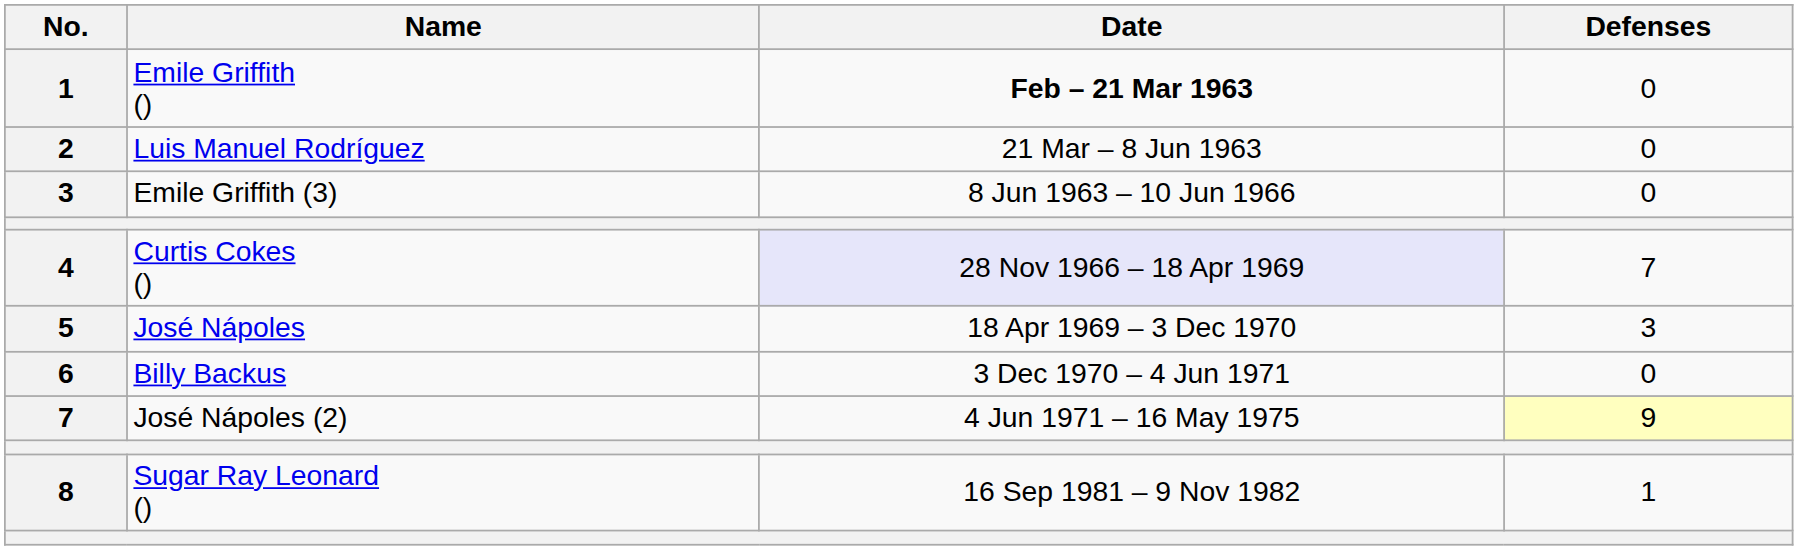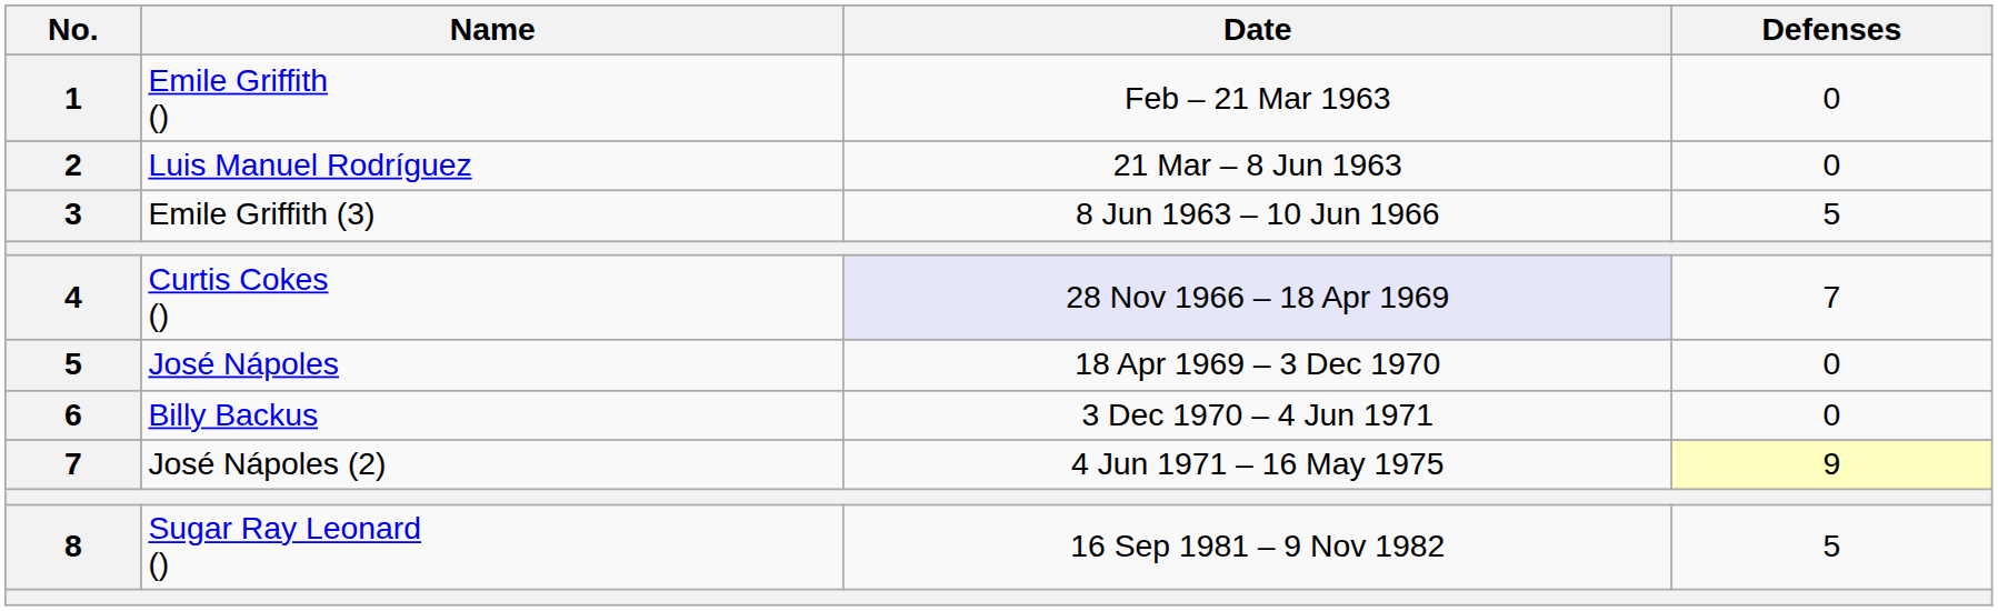 <table class="wikitable sortable" style="width:80%">
 <tr>
 <th>No.</th>
 <th>Name</th>
 <th>Date</th>
 <th>Defenses</th>
 </tr>
 <tr>
 <th>1</th>
 <td align="left"><a href='#'>Emile Griffith</a><br>()</td>
-<td align="center"><strong>Feb – 21 Mar 1963</strong></td>
+<td align="center">Feb – 21 Mar 1963</td>
 <td align="center">0</td>
 </tr>
 <tr>
 <th>2</th>
 <td align="left"><a href='#'>Luis Manuel Rodríguez</a></td>
 <td align="center">21 Mar – 8 Jun 1963</td>
 <td align="center">0</td>
 </tr>
 <tr>
 <th>3</th>
 <td align="left">Emile Griffith (3)</td>
 <td align="center">8 Jun 1963 – 10 Jun 1966</td>
-<td align="center">0</td>
+<td align="center">5</td>
 </tr>
 <tr align=center>
 <th colspan=4></th>
 </tr>
 <tr>
 <th>4</th>
 <td align="left"><a href='#'>Curtis Cokes</a><br>()</td>
 <td align="center" style="background: lavender;">28 Nov 1966 – 18 Apr 1969</td>
 <td align="center">7</td>
 </tr>
 <tr>
 <th>5</th>
 <td align="left"><a href='#'>José Nápoles</a></td>
 <td align="center">18 Apr 1969 – 3 Dec 1970</td>
-<td align="center">3</td>
+<td align="center">0</td>
 </tr>
 <tr>
 <th>6</th>
 <td align="left"><a href='#'>Billy Backus</a></td>
 <td align="center">3 Dec 1970 – 4 Jun 1971</td>
 <td align="center">0</td>
 </tr>
 <tr align=center>
 <th>7</th>
 <td align=left>José Nápoles (2)</td>
 <td>4 Jun 1971 – 16 May 1975</td>
 <td style="background:#ffffbf;">9</td>
 </tr>
 <tr align=center>
 <th colspan="4"></th>
 </tr>
 <tr align=center>
 <th>8</th>
 <td align=left><a href='#'>Sugar Ray Leonard</a><br>()</td>
 <td>16 Sep 1981 – 9 Nov 1982</td>
-<td>1</td>
+<td>5</td>
 </tr>
 <tr align=center>
 <th colspan="4"></th>
 </tr>
 </table>
